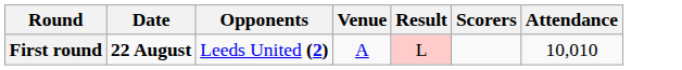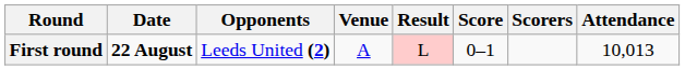 <table class="wikitable" style="text-align:center">
 <tr>
 <th>Round</th>
 <th>Date</th>
 <th>Opponents</th>
 <th>Venue</th>
 <th>Result</th>
+<th>Score</th>
 <th>Scorers</th>
 <th>Attendance</th>
 </tr>
 <tr>
 <th>First round</th>
 <td><strong>22 August</strong></td>
 <td><a href='#'>Leeds United</a> <strong>(<a href='#'>2</a>)</strong></td>
 <td><a href='#'>A</a></td>
 <td style="background-color:#FFCCCC">L</td>
+<td>0–1</td>
 <td align="left"></td>
-<td>10,010</td>
+<td>10,013</td>
 </tr>
 </table>
